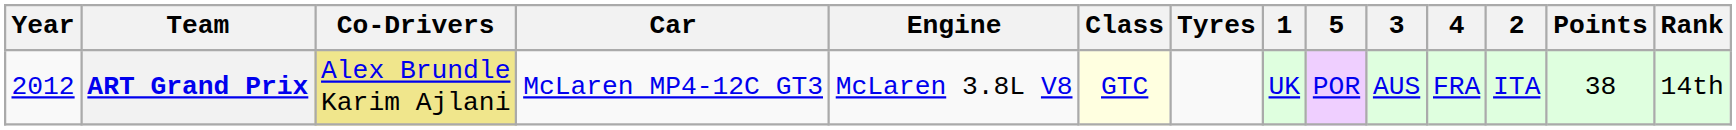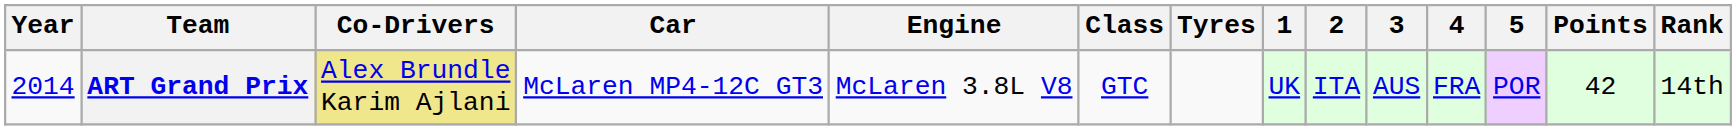 <table class="wikitable" style="text-align:center; font-size:90%">
 <tr>
 <th>Year</th>
 <th>Team</th>
 <th>Co-Drivers</th>
 <th>Car</th>
 <th>Engine</th>
 <th>Class</th>
 <th>Tyres</th>
 <th>1</th>
-<th>5</th>
+<th>2</th>
 <th>3</th>
 <th>4</th>
-<th>2</th>
+<th>5</th>
 <th>Points</th>
 <th>Rank</th>
 </tr>
 <tr>
-<td><a href='#'>2012</a></td>
+<td><a href='#'>2014</a></td>
 <th> <a href='#'>ART Grand Prix</a></th>
 <td align="left" style="background: khaki;"> <a href='#'>Alex Brundle</a><br> Karim Ajlani</td>
 <td><a href='#'>McLaren MP4-12C GT3</a></td>
 <td><a href='#'>McLaren</a> 3.8L <a href='#'>V8</a></td>
-<td style="background: lightyellow;"><a href='#'>GTC</a></td>
+<td><a href='#'>GTC</a></td>
 <td></td>
 <td style="background:#DFFFDF;"><a href='#'>UK</a><br></td>
-<td style="background:#EFCFFF;"><a href='#'>POR</a><br></td>
+<td style="background:#DFFFDF;"><a href='#'>ITA</a><br></td>
 <td style="background:#DFFFDF;"><a href='#'>AUS</a><br></td>
 <td style="background:#DFFFDF;"><a href='#'>FRA</a><br></td>
-<td style="background:#DFFFDF;"><a href='#'>ITA</a><br></td>
-<td style="background:#DFFFDF;">38</td>
+<td style="background:#EFCFFF;"><a href='#'>POR</a><br></td>
+<td style="background:#DFFFDF;">42</td>
 <td style="background:#DFFFDF;">14th</td>
 </tr>
 </table>
